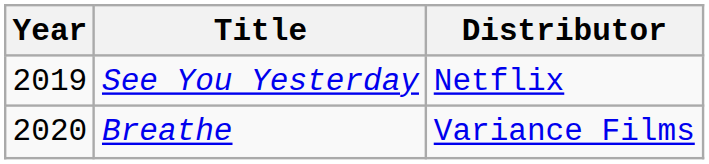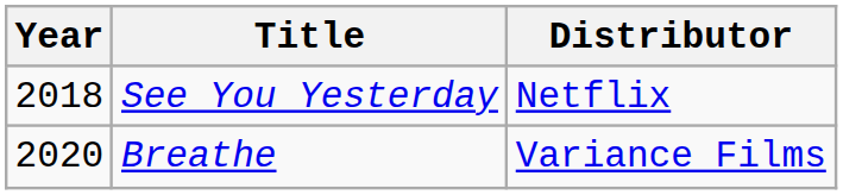 <table class="wikitable">
 <tr>
 <th>Year</th>
 <th>Title</th>
 <th>Distributor</th>
 </tr>
 <tr>
-<td>2019</td>
+<td>2018</td>
 <td><em><a href='#'>See You Yesterday</a></em></td>
 <td><a href='#'>Netflix</a></td>
 </tr>
 <tr>
 <td>2020</td>
 <td><em><a href='#'>Breathe</a></em></td>
 <td><a href='#'>Variance Films</a></td>
 </tr>
 </table>
